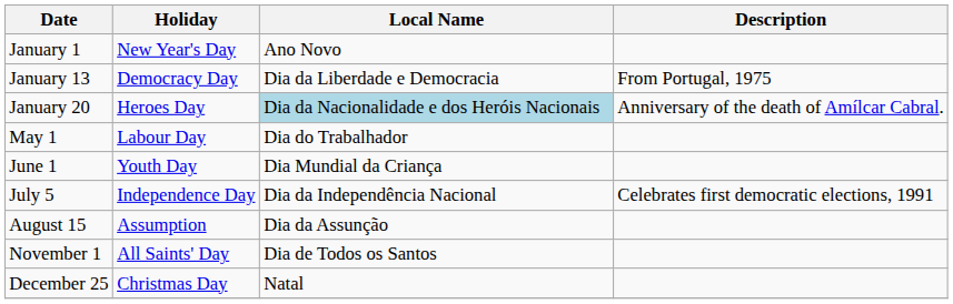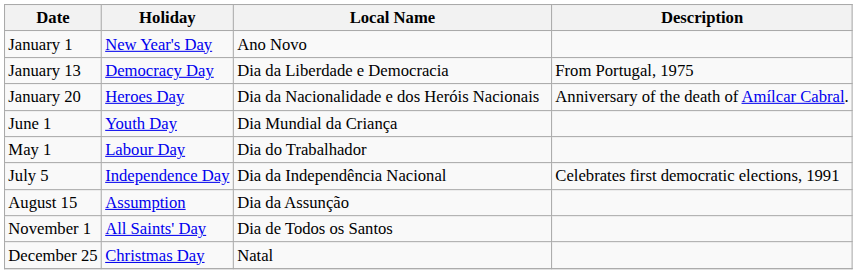 <table class="wikitable">
 <tr>
 <th>Date</th>
 <th>Holiday</th>
 <th>Local Name</th>
 <th>Description</th>
 </tr>
 <tr --->
 <td>January 1</td>
 <td><a href='#'>New Year's Day</a></td>
 <td>Ano Novo</td>
 <td><br></td>
 </tr>
 <tr --->
 <td>January 13</td>
 <td><a href='#'>Democracy Day</a></td>
 <td>Dia da Liberdade e Democracia</td>
 <td>From Portugal, 1975</td>
 </tr>
 <tr --->
 <td>January 20</td>
 <td><a href='#'>Heroes Day</a></td>
-<td style="background: lightblue;">Dia da Nacionalidade e dos Heróis Nacionais  </td>
+<td>Dia da Nacionalidade e dos Heróis Nacionais  </td>
 <td>Anniversary of the death of <a href='#'>Amílcar Cabral</a>.</td>
+</tr>
+<tr --->
+<td>June 1</td>
+<td><a href='#'>Youth Day</a></td>
+<td>Dia Mundial da Criança</td>
+<td><br></td>
 </tr>
 <tr --->
 <td>May 1</td>
 <td><a href='#'>Labour Day</a></td>
 <td>Dia do Trabalhador</td>
-<td><br></td>
-</tr>
-<tr --->
-<td>June 1</td>
-<td><a href='#'>Youth Day</a></td>
-<td>Dia Mundial da Criança</td>
 <td><br></td>
 </tr>
 <tr --->
 <td>July 5</td>
 <td><a href='#'>Independence Day</a></td>
 <td>Dia da Independência Nacional</td>
 <td>Celebrates first democratic elections, 1991</td>
 </tr>
 <tr --->
 <td>August 15</td>
 <td><a href='#'>Assumption</a></td>
 <td>Dia da Assunção</td>
 <td><br></td>
 </tr>
 <tr --->
 <td>November 1</td>
 <td><a href='#'>All Saints' Day</a></td>
 <td>Dia de Todos os Santos</td>
 <td><br></td>
 </tr>
 <tr --->
 <td>December 25</td>
 <td><a href='#'>Christmas Day</a></td>
 <td>Natal</td>
 <td><br></td>
 </tr>
 <tr --->
 </tr>
 </table>
